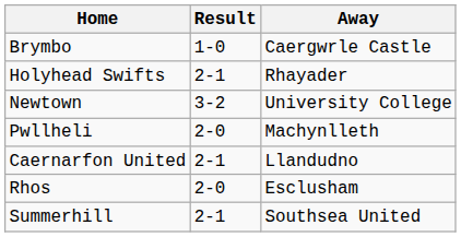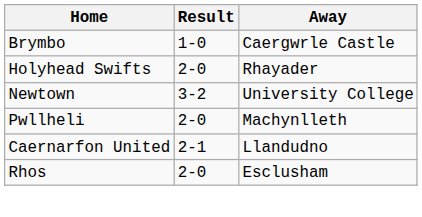 <table class="wikitable">
 <tr>
 <th>Home</th>
 <th>Result</th>
 <th>Away</th>
 </tr>
 <tr>
 <td>Brymbo</td>
 <td>1-0</td>
 <td>Caergwrle Castle</td>
 </tr>
 <tr>
 <td>Holyhead Swifts</td>
-<td>2-1</td>
+<td>2-0</td>
 <td>Rhayader</td>
 </tr>
 <tr>
 <td>Newtown</td>
 <td>3-2</td>
 <td>University College</td>
 </tr>
 <tr>
 <td>Pwllheli</td>
 <td>2-0</td>
 <td>Machynlleth</td>
 </tr>
 <tr>
 <td>Caernarfon United</td>
 <td>2-1</td>
 <td>Llandudno</td>
 </tr>
 <tr>
 <td>Rhos</td>
 <td>2-0</td>
 <td>Esclusham</td>
 </tr>
-<tr>
-<td>Summerhill</td>
-<td>2-1</td>
-<td>Southsea United</td>
-</tr>
 </table>
